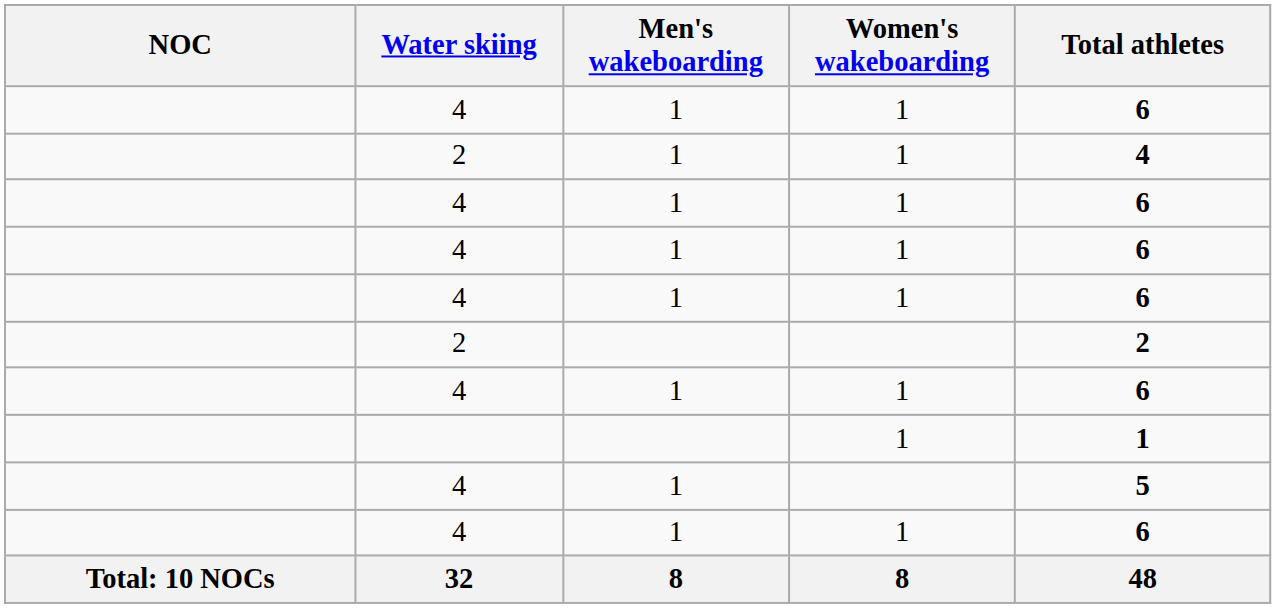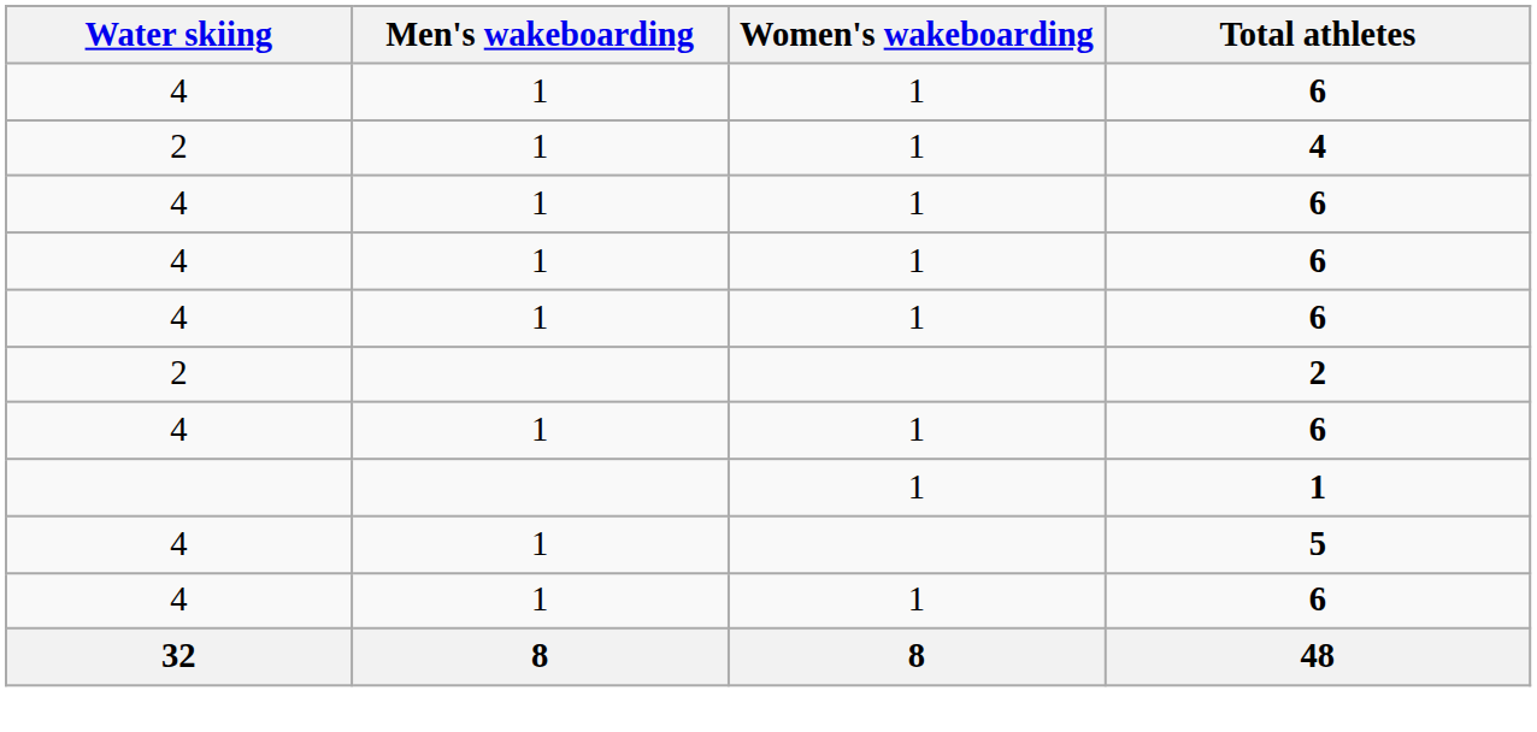 <table class="wikitable collapsible sortable"  style="width:640px; text-align:center; font-size:90%;">
 <tr>
-<th style="text-align:center; width:140px;"><strong>NOC</strong></th>
 <th width=80><strong><a href='#'>Water skiing</a></strong></th>
 <th width=80><strong>Men's <a href='#'>wakeboarding</a></strong></th>
 <th width=80><strong>Women's <a href='#'>wakeboarding</a></strong></th>
 <th width=100><strong>Total athletes</strong></th>
 </tr>
 <tr>
-<td align=left></td>
 <td>4</td>
 <td>1</td>
 <td>1</td>
 <td><strong>6</strong></td>
 </tr>
 <tr>
-<td align=left></td>
 <td>2</td>
 <td>1</td>
 <td>1</td>
 <td><strong>4</strong></td>
 </tr>
 <tr>
-<td align=left></td>
 <td>4</td>
 <td>1</td>
 <td>1</td>
 <td><strong>6</strong></td>
 </tr>
 <tr>
-<td align=left></td>
 <td>4</td>
 <td>1</td>
 <td>1</td>
 <td><strong>6</strong></td>
 </tr>
 <tr>
-<td align=left></td>
 <td>4</td>
 <td>1</td>
 <td>1</td>
 <td><strong>6</strong></td>
 </tr>
 <tr>
-<td align=left></td>
 <td>2</td>
 <td></td>
 <td></td>
 <td><strong>2</strong></td>
 </tr>
 <tr>
-<td align=left></td>
 <td>4</td>
 <td>1</td>
 <td>1</td>
 <td><strong>6</strong></td>
 </tr>
 <tr>
-<td align=left></td>
 <td></td>
 <td></td>
 <td>1</td>
 <td><strong>1</strong></td>
 </tr>
 <tr>
-<td align=left></td>
 <td>4</td>
 <td>1</td>
 <td></td>
 <td><strong>5</strong></td>
 </tr>
 <tr>
-<td align=left></td>
 <td>4</td>
 <td>1</td>
 <td>1</td>
 <td><strong>6</strong></td>
 </tr>
 <tr>
-<th>Total: 10 NOCs</th>
 <th>32</th>
 <th>8</th>
 <th>8</th>
 <th>48</th>
 </tr>
 </table>
